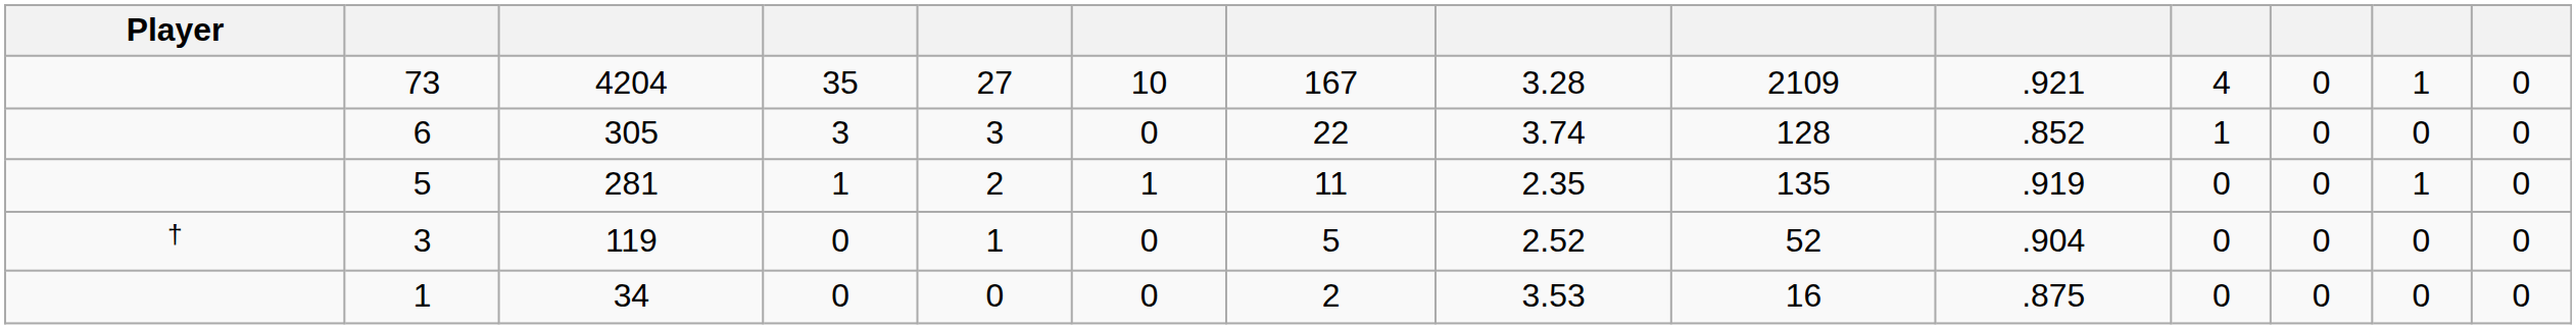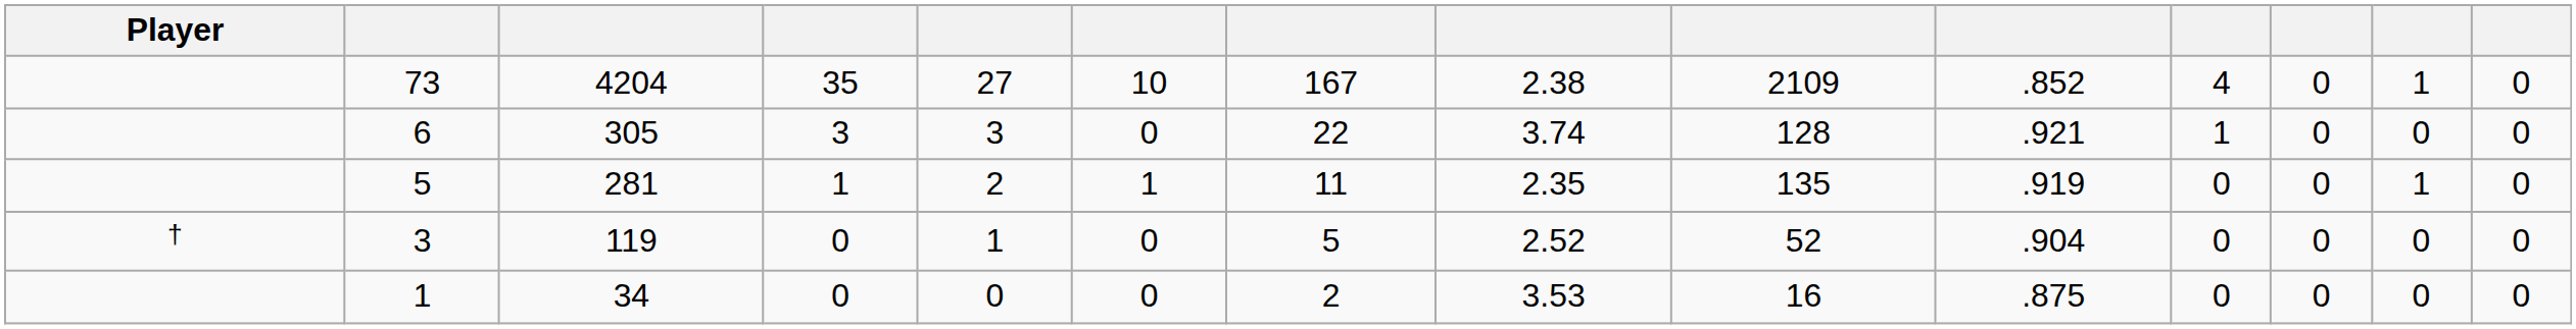 <table class="wikitable sortable" style="width:100%;">
 <tr style="text-align:center; background:#ddd;">
 <th>Player</th>
 <th></th>
 <th></th>
 <th></th>
 <th></th>
 <th></th>
 <th></th>
 <th></th>
 <th></th>
 <th></th>
 <th></th>
 <th></th>
 <th></th>
 <th></th>
 </tr>
 <tr align=center>
 <td></td>
 <td>73</td>
 <td>4204</td>
 <td>35</td>
 <td>27</td>
 <td>10</td>
 <td>167</td>
-<td>3.28</td>
+<td>2.38</td>
 <td>2109</td>
-<td>.921</td>
+<td>.852</td>
 <td>4</td>
 <td>0</td>
 <td>1</td>
 <td>0</td>
 </tr>
 <tr align=center>
 <td></td>
 <td>6</td>
 <td>305</td>
 <td>3</td>
 <td>3</td>
 <td>0</td>
 <td>22</td>
 <td>3.74</td>
 <td>128</td>
-<td>.852</td>
+<td>.921</td>
 <td>1</td>
 <td>0</td>
 <td>0</td>
 <td>0</td>
 </tr>
 <tr align=center>
 <td></td>
 <td>5</td>
 <td>281</td>
 <td>1</td>
 <td>2</td>
 <td>1</td>
 <td>11</td>
 <td>2.35</td>
 <td>135</td>
 <td>.919</td>
 <td>0</td>
 <td>0</td>
 <td>1</td>
 <td>0</td>
 </tr>
 <tr align=center>
 <td><sup>†</sup></td>
 <td>3</td>
 <td>119</td>
 <td>0</td>
 <td>1</td>
 <td>0</td>
 <td>5</td>
 <td>2.52</td>
 <td>52</td>
 <td>.904</td>
 <td>0</td>
 <td>0</td>
 <td>0</td>
 <td>0</td>
 </tr>
 <tr align=center>
 <td></td>
 <td>1</td>
 <td>34</td>
 <td>0</td>
 <td>0</td>
 <td>0</td>
 <td>2</td>
 <td>3.53</td>
 <td>16</td>
 <td>.875</td>
 <td>0</td>
 <td>0</td>
 <td>0</td>
 <td>0</td>
 </tr>
 </table>
